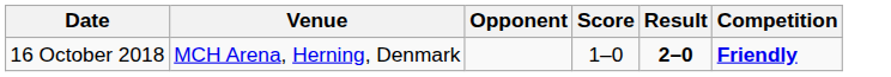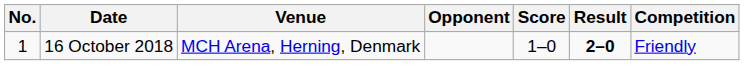 <table class="wikitable sortable">
 <tr>
+<th scope="col">No.</th>
 <th scope="col">Date</th>
 <th scope="col">Venue</th>
 <th scope="col">Opponent</th>
 <th scope="col">Score</th>
 <th scope="col">Result</th>
 <th scope="col">Competition</th>
 </tr>
 <tr>
+<td style="text-align:center">1</td>
 <td>16 October 2018</td>
 <td><a href='#'>MCH Arena</a>, <a href='#'>Herning</a>, Denmark</td>
 <td></td>
 <td style="text-align:center">1–0</td>
 <td style="text-align:center"><strong>2–0</strong></td>
-<td><strong><a href='#'>Friendly</a></strong></td>
+<td><a href='#'>Friendly</a></td>
 </tr>
 </table>
